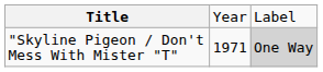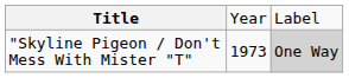 <table class="wikitable">
 <tr>
 <th style="width:14em;">Title</th>
 <td>Year</td>
 <td>Label</td>
 </tr>
 <tr>
 <td>"Skyline Pigeon / Don't Mess With Mister  "T"</td>
-<td>1971</td>
+<td>1973</td>
 <td style="background: lightgrey;">One Way</td>
 </tr>
 </table>
